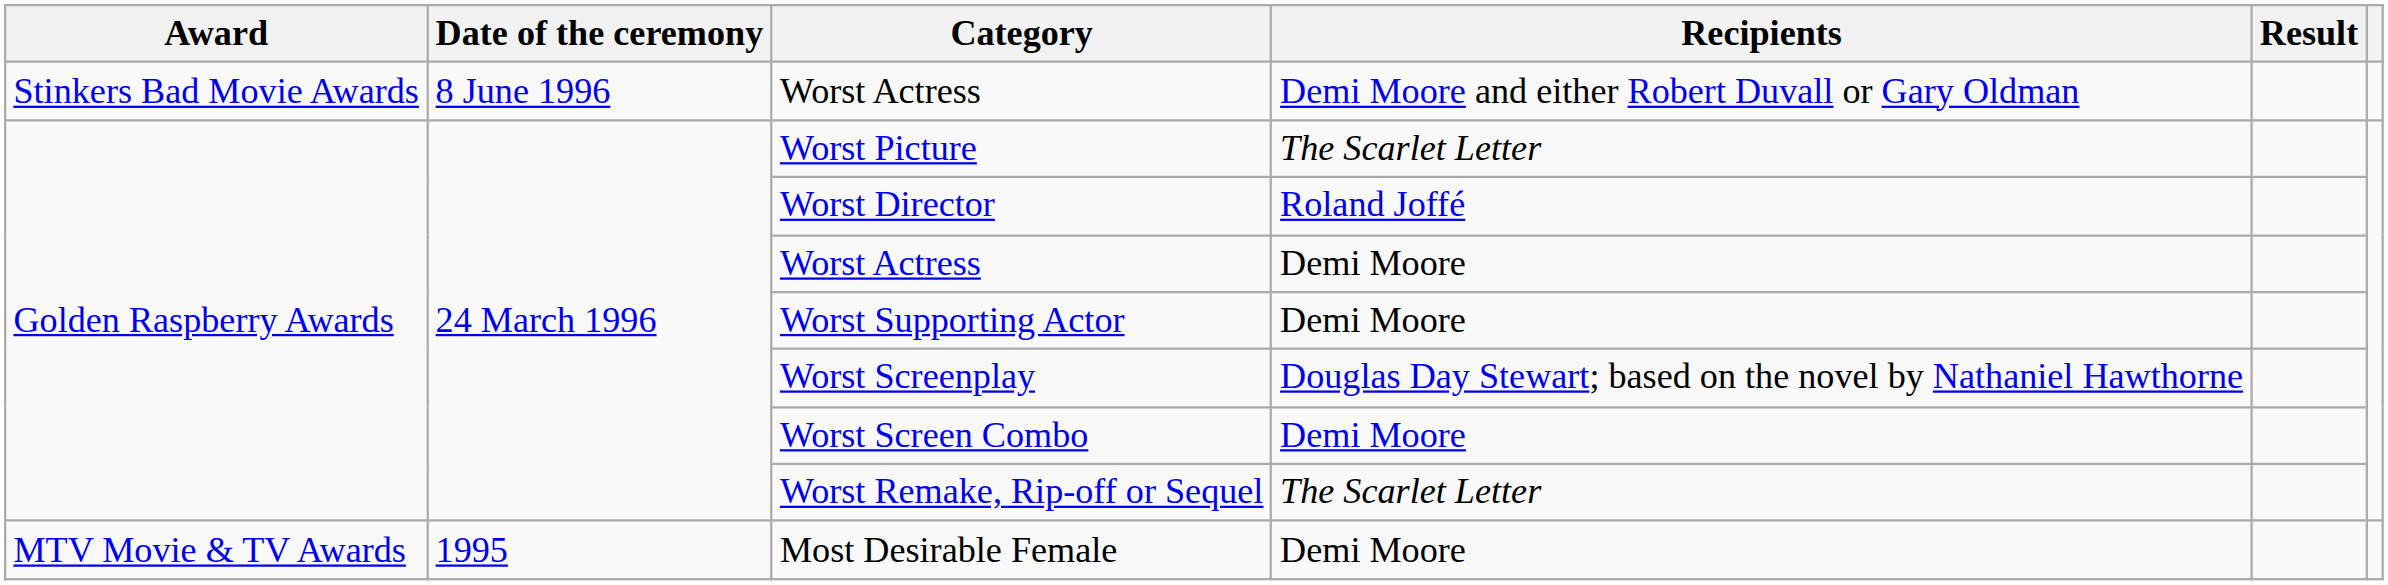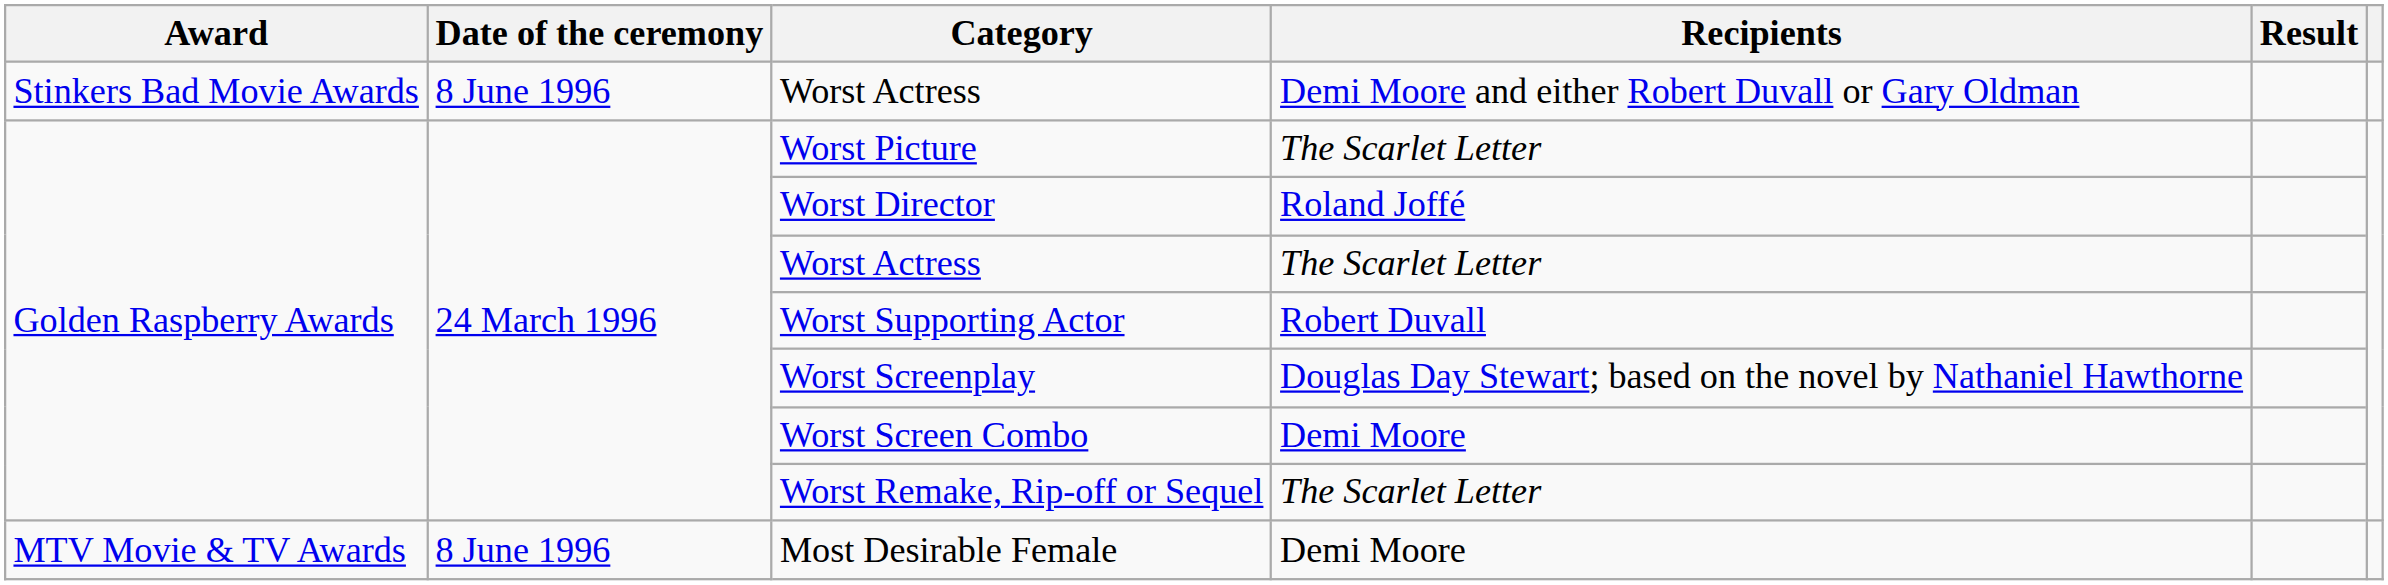 <table class="wikitable plainrowheaders sortable">
 <tr>
 <th scope="col">Award</th>
 <th scope="col">Date of the ceremony</th>
 <th scope="col">Category</th>
 <th scope="col">Recipients</th>
 <th scope="col">Result</th>
 <th class="unsortable" scope="col"></th>
 </tr>
 <tr>
 <td><a href='#'>Stinkers Bad Movie Awards</a></td>
 <td><a href='#'>8 June 1996</a></td>
 <td>Worst Actress</td>
 <td><a href='#'>Demi Moore</a> and either <a href='#'>Robert Duvall</a> or <a href='#'>Gary Oldman</a></td>
 <td></td>
 <td></td>
 </tr>
 <tr>
 <td rowspan="7"><a href='#'>Golden Raspberry Awards</a></td>
 <td rowspan="7"><a href='#'>24 March 1996</a></td>
 <td><a href='#'>Worst Picture</a></td>
 <td><em>The Scarlet Letter</em></td>
 <td></td>
 <td rowspan="7"></td>
 </tr>
 <tr>
 <td><a href='#'>Worst Director</a></td>
 <td><a href='#'>Roland Joffé</a></td>
 <td></td>
 </tr>
 <tr>
 <td><a href='#'>Worst Actress</a></td>
-<td>Demi Moore</td>
+<td><em>The Scarlet Letter</em></td>
 <td></td>
 </tr>
 <tr>
 <td><a href='#'>Worst Supporting Actor</a></td>
-<td>Demi Moore</td>
+<td><a href='#'>Robert Duvall</a></td>
 <td></td>
 </tr>
 <tr>
 <td><a href='#'>Worst Screenplay</a></td>
 <td><a href='#'>Douglas Day Stewart</a>; based on the novel by <a href='#'>Nathaniel Hawthorne</a></td>
 <td></td>
 </tr>
 <tr>
 <td><a href='#'>Worst Screen Combo</a></td>
 <td><a href='#'>Demi Moore</a></td>
 <td></td>
 </tr>
 <tr>
 <td><a href='#'>Worst Remake, Rip-off or Sequel</a></td>
 <td><em>The Scarlet Letter</em></td>
 <td></td>
 </tr>
 <tr>
 <td scope="row"><a href='#'>MTV Movie & TV Awards</a></td>
-<td><a href='#'>1995</a></td>
+<td><a href='#'>8 June 1996</a></td>
 <td>Most Desirable Female</td>
 <td>Demi Moore</td>
 <td></td>
 <td></td>
 </tr>
 </table>
